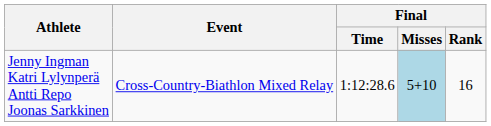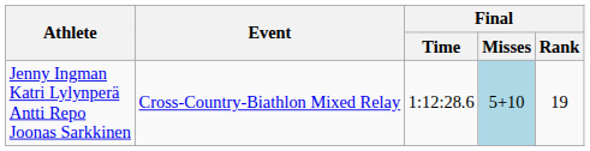 <table class="wikitable">
 <tr>
 <th rowspan="2">Athlete</th>
 <th rowspan="2">Event</th>
 <th colspan="3">Final</th>
 </tr>
 <tr>
 <th>Time</th>
 <th>Misses</th>
 <th>Rank</th>
 </tr>
 <tr>
 <td><a href='#'>Jenny Ingman</a><br><a href='#'>Katri Lylynperä</a><br><a href='#'>Antti Repo</a><br><a href='#'>Joonas Sarkkinen</a></td>
 <td><a href='#'>Cross-Country-Biathlon Mixed Relay</a></td>
 <td align="center">1:12:28.6</td>
 <td align="center" style="background: lightblue;">5+10</td>
-<td align="center">16</td>
+<td align="center">19</td>
 </tr>
 </table>
